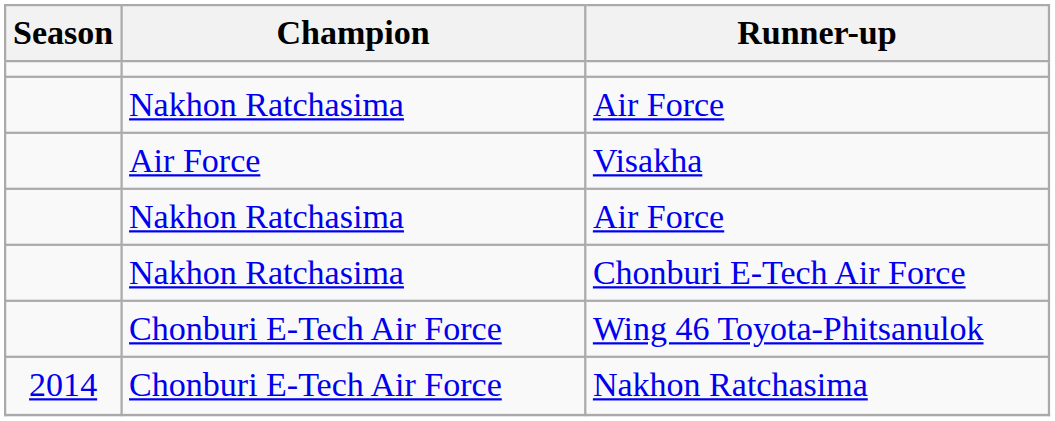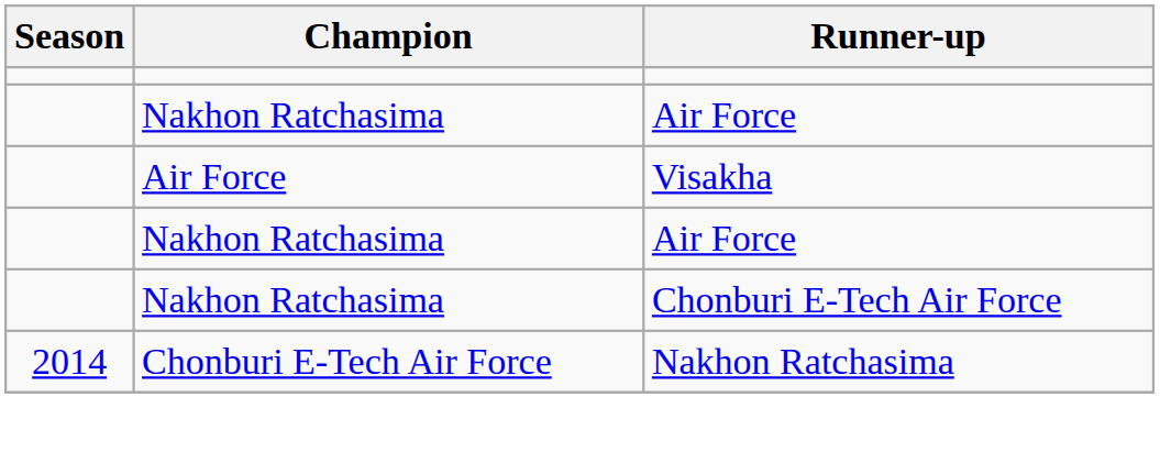 <table class="wikitable sortable" style="font-size: 95%;">
 <tr>
 <th width="40">Season</th>
 <th width="200">Champion</th>
 <th width="200">Runner-up</th>
 </tr>
 <tr>
 <td></td>
 <td></td>
 <td></td>
 </tr>
 <tr>
 <td></td>
 <td> <a href='#'>Nakhon Ratchasima</a></td>
 <td> <a href='#'>Air Force</a></td>
 </tr>
 <tr>
 <td></td>
 <td> <a href='#'>Air Force</a></td>
 <td> <a href='#'>Visakha</a></td>
 </tr>
 <tr>
 <td></td>
 <td> <a href='#'>Nakhon Ratchasima</a></td>
 <td> <a href='#'>Air Force</a></td>
 </tr>
 <tr>
 <td></td>
 <td> <a href='#'>Nakhon Ratchasima</a></td>
 <td> <a href='#'>Chonburi E-Tech Air Force</a></td>
 </tr>
 <tr>
-<td></td>
-<td> <a href='#'>Chonburi E-Tech Air Force</a></td>
-<td> <a href='#'>Wing 46 Toyota-Phitsanulok</a></td>
-</tr>
-<tr>
 <td align=center><a href='#'>2014</a></td>
 <td> <a href='#'>Chonburi E-Tech Air Force</a></td>
 <td> <a href='#'>Nakhon Ratchasima</a></td>
 </tr>
 <tr align=center>
 </tr>
 </table>
